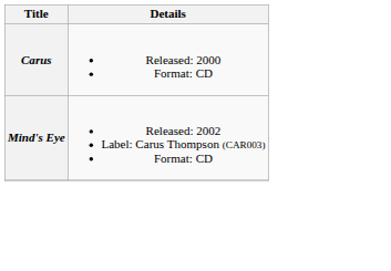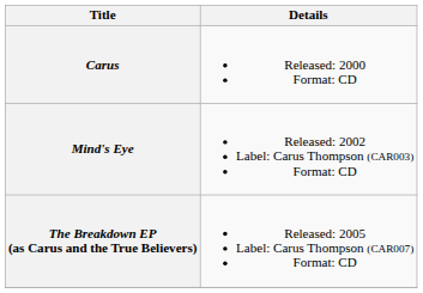 <table class="wikitable plainrowheaders" style="text-align:center;" border="1">
 <tr>
 <th>Title</th>
 <th>Details</th>
 </tr>
 <tr>
 <th scope="row"><em>Carus</em></th>
 <td><br><ul><li>Released: 2000</li><li>Format: CD</li></ul></td>
 </tr>
 <tr>
 <th scope="row"><em>Mind's Eye</em></th>
 <td><br><ul><li>Released: 2002</li><li>Label: Carus Thompson <small>(CAR003)</small></li><li>Format: CD</li></ul></td>
 </tr>
 <tr>
+<th scope="row"><em>The Breakdown EP</em> <br> (as Carus and the True Believers)</th>
+<td><br><ul><li>Released: 2005</li><li>Label: Carus Thompson <small>(CAR007)</small></li><li>Format: CD</li></ul></td>
+</tr>
+<tr>
 </tr>
 </table>
